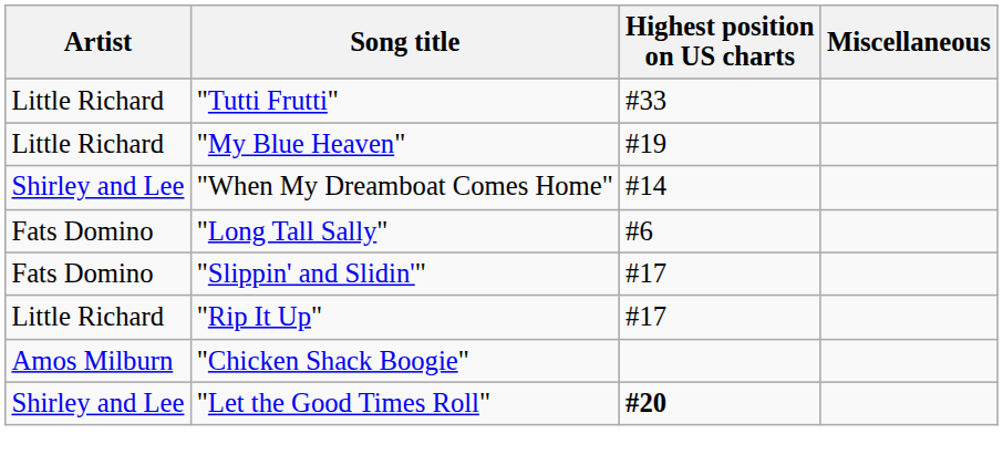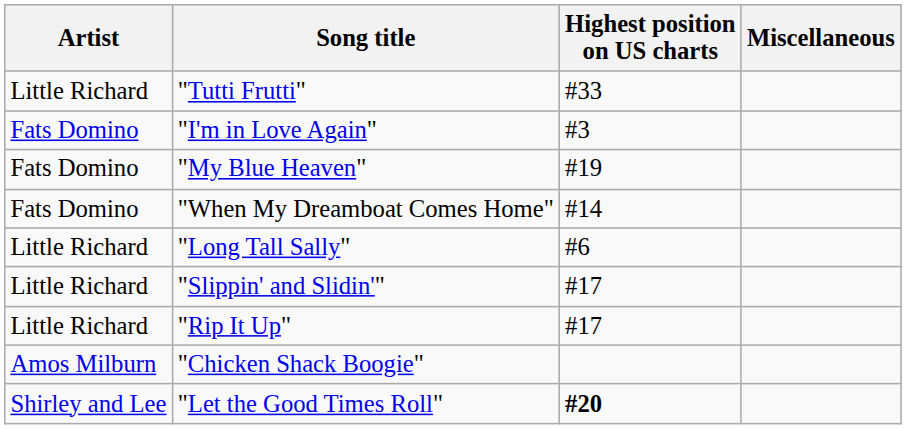 <table class="wikitable sortable">
 <tr>
 <th>Artist</th>
 <th>Song title</th>
 <th>Highest position<br> on US charts</th>
 <th>Miscellaneous</th>
 </tr>
 <tr>
 <td>Little Richard</td>
 <td>"<a href='#'>Tutti Frutti</a>"</td>
 <td>#33</td>
 <td></td>
 </tr>
 <tr>
-<td>Little Richard</td>
+<td><a href='#'>Fats Domino</a></td>
+<td>"<a href='#'>I'm in Love Again</a>"</td>
+<td>#3</td>
+<td></td>
+</tr>
+<tr>
+<td>Fats Domino</td>
 <td>"<a href='#'>My Blue Heaven</a>"</td>
 <td>#19</td>
 <td></td>
 </tr>
 <tr>
-<td><a href='#'>Shirley and Lee</a></td>
+<td>Fats Domino</td>
 <td>"When My Dreamboat Comes Home"</td>
 <td>#14</td>
 <td></td>
 </tr>
 <tr>
-<td>Fats Domino</td>
+<td>Little Richard</td>
 <td>"<a href='#'>Long Tall Sally</a>"</td>
 <td>#6</td>
 <td></td>
 </tr>
 <tr>
-<td>Fats Domino</td>
+<td>Little Richard</td>
 <td>"<a href='#'>Slippin' and Slidin'</a>"</td>
 <td>#17</td>
 <td></td>
 </tr>
 <tr>
 <td>Little Richard</td>
 <td>"<a href='#'>Rip It Up</a>"</td>
 <td>#17</td>
 <td></td>
 </tr>
 <tr>
 <td><a href='#'>Amos Milburn</a></td>
 <td>"<a href='#'>Chicken Shack Boogie</a>"</td>
 <td></td>
 <td></td>
 </tr>
 <tr>
 <td><a href='#'>Shirley and Lee</a></td>
 <td>"<a href='#'>Let the Good Times Roll</a>"</td>
 <td><strong>#20</strong></td>
 <td></td>
 </tr>
 </table>
